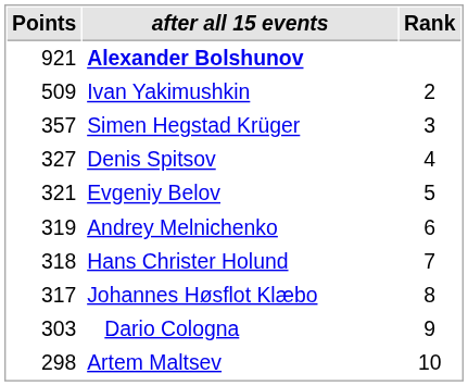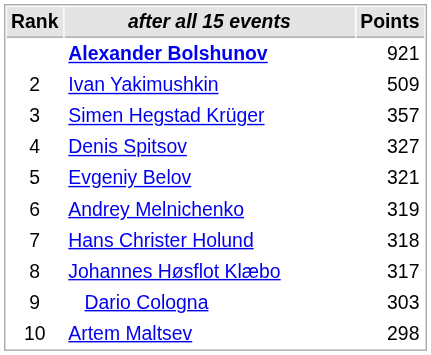 <table cellspacing="1" cellpadding="3" style="border:1px solid #AAAAAA;font-size:86%">
 <tr style="background-color: #E4E4E4;">
+<th style="border-bottom:1px solid #AAAAAA" width=10>Rank</th>
+<th style="border-bottom:1px solid #AAAAAA" width=200><em>after all 15 events</em></th>
 <th style="border-bottom:1px solid #AAAAAA" width=20 align=right>Points</th>
-<th style="border-bottom:1px solid #AAAAAA" width=200><em>after all 15 events</em></th>
-<th style="border-bottom:1px solid #AAAAAA" width=10>Rank</th>
 </tr>
 <tr>
+<td align=center></td>
+<td><strong> <a href='#'>Alexander Bolshunov</a></strong></td>
 <td align=right>921</td>
-<td><strong> <a href='#'>Alexander Bolshunov</a></strong></td>
-<td align=center></td>
 </tr>
 <tr>
+<td align=center>2</td>
+<td> <a href='#'>Ivan Yakimushkin</a></td>
 <td align=right>509</td>
-<td> <a href='#'>Ivan Yakimushkin</a></td>
-<td align=center>2</td>
 </tr>
 <tr>
+<td align=center>3</td>
+<td> <a href='#'>Simen Hegstad Krüger</a></td>
 <td align=right>357</td>
-<td> <a href='#'>Simen Hegstad Krüger</a></td>
-<td align=center>3</td>
 </tr>
 <tr>
+<td align=center>4</td>
+<td> <a href='#'>Denis Spitsov</a></td>
 <td align=right>327</td>
-<td> <a href='#'>Denis Spitsov</a></td>
-<td align=center>4</td>
 </tr>
 <tr>
+<td align=center>5</td>
+<td> <a href='#'>Evgeniy Belov</a></td>
 <td align=right>321</td>
-<td> <a href='#'>Evgeniy Belov</a></td>
-<td align=center>5</td>
 </tr>
 <tr>
+<td align=center>6</td>
+<td> <a href='#'>Andrey Melnichenko</a></td>
 <td align=right>319</td>
-<td> <a href='#'>Andrey Melnichenko</a></td>
-<td align=center>6</td>
 </tr>
 <tr>
+<td align=center>7</td>
+<td> <a href='#'>Hans Christer Holund</a></td>
 <td align=right>318</td>
-<td> <a href='#'>Hans Christer Holund</a></td>
-<td align=center>7</td>
 </tr>
 <tr>
+<td align=center>8</td>
+<td> <a href='#'>Johannes Høsflot Klæbo</a></td>
 <td align=right>317</td>
-<td> <a href='#'>Johannes Høsflot Klæbo</a></td>
-<td align=center>8</td>
 </tr>
 <tr>
+<td align=center>9</td>
+<td>   <a href='#'>Dario Cologna</a></td>
 <td align=right>303</td>
-<td>   <a href='#'>Dario Cologna</a></td>
-<td align=center>9</td>
 </tr>
 <tr>
+<td align=center>10</td>
+<td> <a href='#'>Artem Maltsev</a></td>
 <td align=right>298</td>
-<td> <a href='#'>Artem Maltsev</a></td>
-<td align=center>10</td>
 </tr>
 </table>
